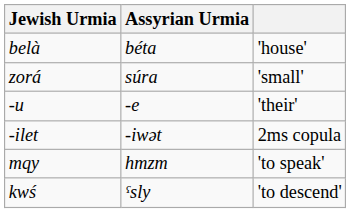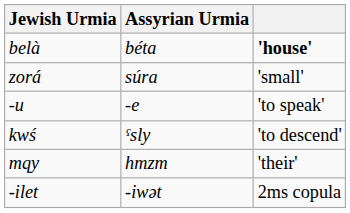 <table class="wikitable">
 <tr>
 <th>Jewish Urmia</th>
 <th>Assyrian Urmia</th>
 <th></th>
 </tr>
 <tr>
 <td><em>belà</em></td>
 <td><em>béta</em></td>
-<td>'house'</td>
+<td><strong>'house'</strong></td>
 </tr>
 <tr>
 <td><em>zorá</em></td>
 <td><em>súra</em></td>
 <td>'small'</td>
 </tr>
 <tr>
 <td><em>-u</em></td>
 <td><em>-e</em></td>
+<td>'to speak'</td>
+</tr>
+<tr>
+<td><em>kwś</em></td>
+<td><em>ˤsly</em></td>
+<td>'to descend'</td>
+</tr>
+<tr>
+<td><em>mqy</em></td>
+<td><em>hmzm</em></td>
 <td>'their'</td>
 </tr>
 <tr>
 <td><em>-ilet</em></td>
 <td><em>-iwət</em></td>
 <td>2ms copula</td>
 </tr>
-<tr>
-<td><em>mqy</em></td>
-<td><em>hmzm</em></td>
-<td>'to speak'</td>
-</tr>
-<tr>
-<td><em>kwś</em></td>
-<td><em>ˤsly</em></td>
-<td>'to descend'</td>
-</tr>
 </table>
